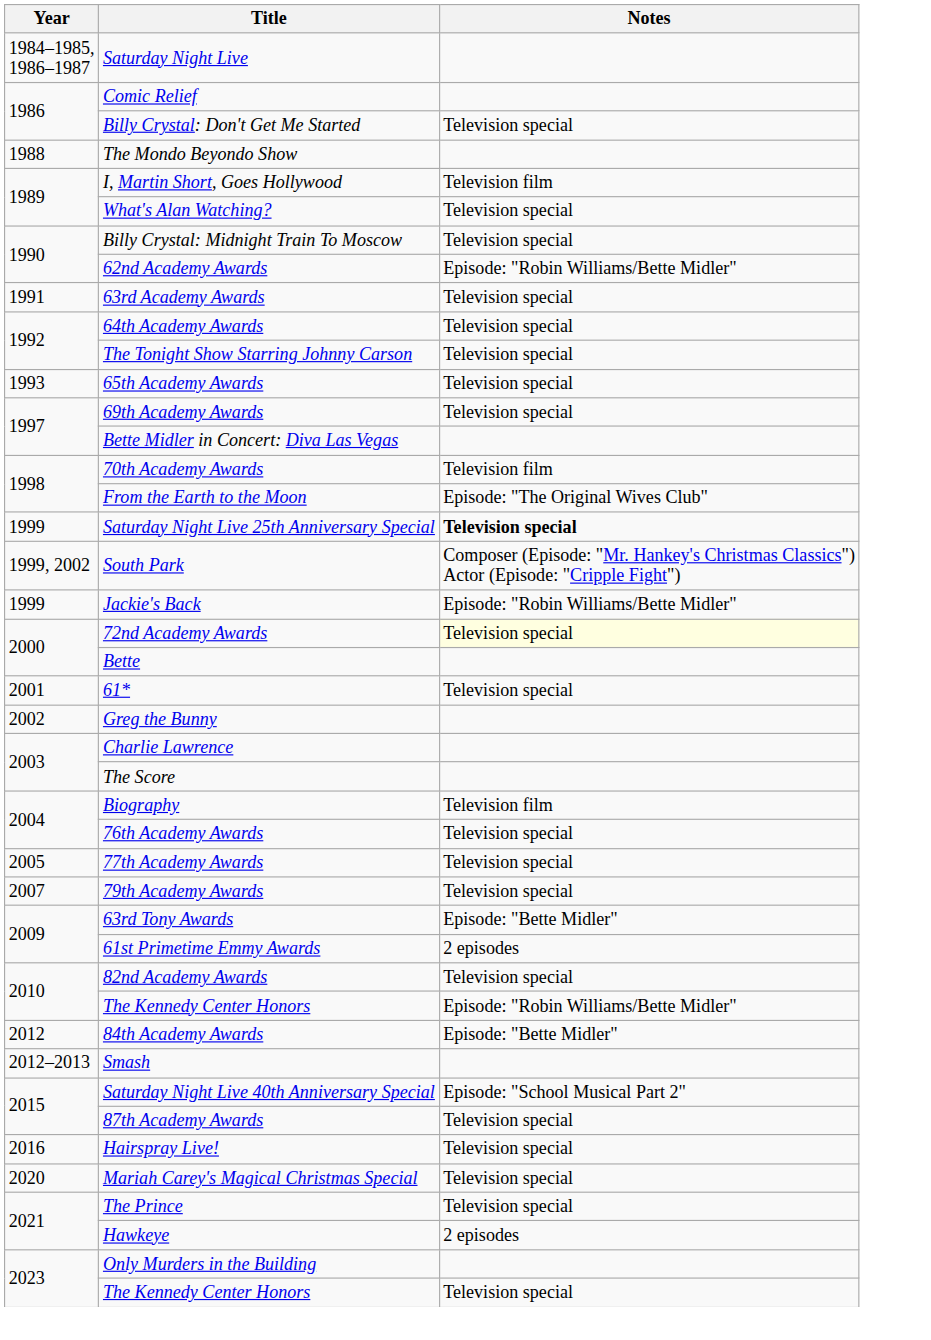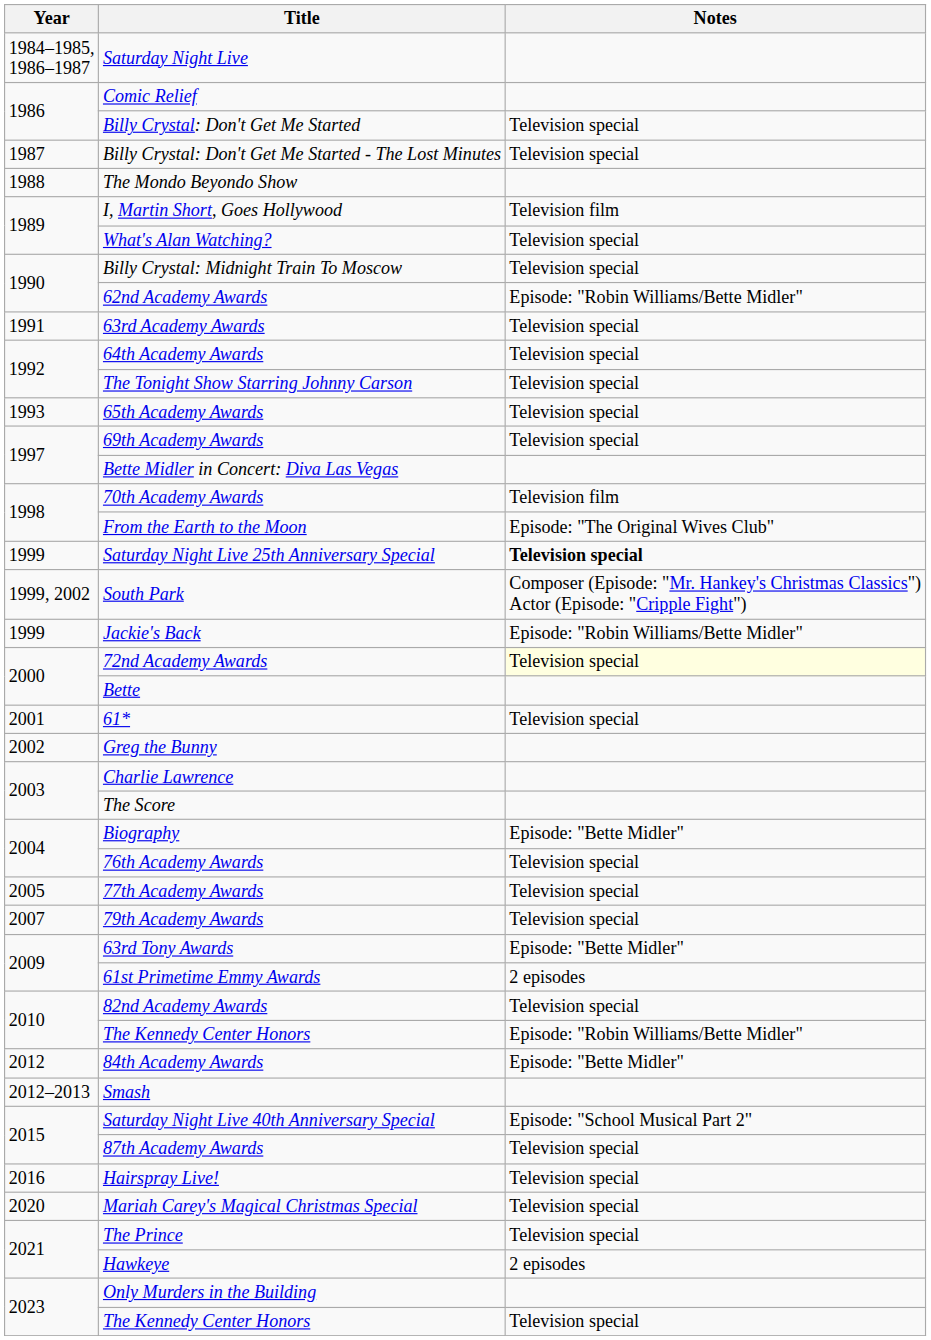 <table class="sortable wikitable">
 <tr>
 <th>Year</th>
 <th>Title</th>
 <th>Notes</th>
 </tr>
 <tr>
 <td>1984–1985,<br>1986–1987</td>
 <td><em><a href='#'>Saturday Night Live</a></em></td>
 <td></td>
 </tr>
 <tr>
 <td rowspan=2>1986</td>
 <td><em><a href='#'>Comic Relief</a></em></td>
 <td></td>
 </tr>
 <tr>
 <td><em><a href='#'>Billy Crystal</a>: Don't Get Me Started</em></td>
+<td>Television special</td>
+</tr>
+<tr>
+<td>1987</td>
+<td><em>Billy Crystal: Don't Get Me Started - The Lost Minutes</em></td>
 <td>Television special</td>
 </tr>
 <tr>
 <td>1988</td>
 <td><em>The Mondo Beyondo Show</em></td>
 <td></td>
 </tr>
 <tr>
 <td rowspan=2>1989</td>
 <td><em>I, <a href='#'>Martin Short</a>, Goes Hollywood</em></td>
 <td>Television film</td>
 </tr>
 <tr>
 <td><em><a href='#'>What's Alan Watching?</a></em></td>
 <td>Television special</td>
 </tr>
 <tr>
 <td rowspan=2>1990</td>
 <td><em>Billy Crystal: Midnight Train To Moscow</em></td>
 <td>Television special</td>
 </tr>
 <tr>
 <td><em><a href='#'>62nd Academy Awards</a></em></td>
 <td>Episode: "Robin Williams/Bette Midler"</td>
 </tr>
 <tr>
 <td>1991</td>
 <td><em><a href='#'>63rd Academy Awards</a></em></td>
 <td>Television special</td>
 </tr>
 <tr>
 <td rowspan=2>1992</td>
 <td><em><a href='#'>64th Academy Awards</a></em></td>
 <td>Television special</td>
 </tr>
 <tr>
 <td><em><a href='#'>The Tonight Show Starring Johnny Carson</a></em></td>
 <td>Television special</td>
 </tr>
 <tr>
 <td>1993</td>
 <td><em><a href='#'>65th Academy Awards</a></em></td>
 <td>Television special</td>
 </tr>
 <tr>
 <td rowspan=2>1997</td>
 <td><em><a href='#'>69th Academy Awards</a></em></td>
 <td>Television special</td>
 </tr>
 <tr>
 <td><em><a href='#'>Bette Midler</a> in Concert: <a href='#'>Diva Las Vegas</a></em></td>
 <td></td>
 </tr>
 <tr>
 <td rowspan=2>1998</td>
 <td><em><a href='#'>70th Academy Awards</a></em></td>
 <td>Television film</td>
 </tr>
 <tr>
 <td><em><a href='#'>From the Earth to the Moon</a></em></td>
 <td>Episode: "The Original Wives Club"</td>
 </tr>
 <tr>
 <td>1999</td>
 <td><em><a href='#'>Saturday Night Live 25th Anniversary Special</a></em></td>
 <td><strong>Television special</strong></td>
 </tr>
 <tr>
 <td>1999, 2002</td>
 <td><em><a href='#'>South Park</a></em></td>
 <td>Composer (Episode: "<a href='#'>Mr. Hankey's Christmas Classics</a>") <br>Actor (Episode: "<a href='#'>Cripple Fight</a>")</td>
 </tr>
 <tr>
 <td>1999</td>
 <td><em><a href='#'>Jackie's Back</a></em></td>
 <td>Episode: "Robin Williams/Bette Midler"</td>
 </tr>
 <tr>
 <td rowspan=2>2000</td>
 <td><em><a href='#'>72nd Academy Awards</a></em></td>
 <td style="background: lightyellow;">Television special</td>
 </tr>
 <tr>
 <td><em><a href='#'>Bette</a></em></td>
 <td></td>
 </tr>
 <tr>
 <td>2001</td>
 <td><em><a href='#'>61*</a></em></td>
 <td>Television special</td>
 </tr>
 <tr>
 <td>2002</td>
 <td><em><a href='#'>Greg the Bunny</a></em></td>
 <td></td>
 </tr>
 <tr>
 <td rowspan=2>2003</td>
 <td><em><a href='#'>Charlie Lawrence</a></em></td>
 <td></td>
 </tr>
 <tr>
 <td><em>The Score</em></td>
 <td></td>
 </tr>
 <tr>
 <td rowspan=2>2004</td>
 <td><em><a href='#'>Biography</a></em></td>
-<td>Television film</td>
+<td>Episode: "Bette Midler"</td>
 </tr>
 <tr>
 <td><em><a href='#'>76th Academy Awards</a></em></td>
 <td>Television special</td>
 </tr>
 <tr>
 <td>2005</td>
 <td><em><a href='#'>77th Academy Awards</a></em></td>
 <td>Television special</td>
 </tr>
 <tr>
 <td>2007</td>
 <td><em><a href='#'>79th Academy Awards</a></em></td>
 <td>Television special</td>
 </tr>
 <tr>
 <td rowspan=2>2009</td>
 <td><em><a href='#'>63rd Tony Awards</a></em></td>
 <td>Episode: "Bette Midler"</td>
 </tr>
 <tr>
 <td><em><a href='#'>61st Primetime Emmy Awards</a></em></td>
 <td>2 episodes</td>
 </tr>
 <tr>
 <td rowspan=2>2010</td>
 <td><em><a href='#'>82nd Academy Awards</a></em></td>
 <td>Television special</td>
 </tr>
 <tr>
 <td><em><a href='#'>The Kennedy Center Honors</a></em></td>
 <td>Episode: "Robin Williams/Bette Midler"</td>
 </tr>
 <tr>
 <td>2012</td>
 <td><em><a href='#'>84th Academy Awards</a></em></td>
 <td>Episode: "Bette Midler"</td>
 </tr>
 <tr>
 <td>2012–2013</td>
 <td><em><a href='#'>Smash</a></em></td>
 <td></td>
 </tr>
 <tr>
 <td rowspan=2>2015</td>
 <td><em><a href='#'>Saturday Night Live 40th Anniversary Special</a></em></td>
 <td>Episode: "School Musical Part 2"</td>
 </tr>
 <tr>
 <td><em><a href='#'>87th Academy Awards</a></em></td>
 <td>Television special</td>
 </tr>
 <tr>
 <td>2016</td>
 <td><em><a href='#'>Hairspray Live!</a></em></td>
 <td>Television special</td>
 </tr>
 <tr>
 <td>2020</td>
 <td><em><a href='#'>Mariah Carey's Magical Christmas Special</a></em></td>
 <td>Television special</td>
 </tr>
 <tr>
 <td rowspan=2>2021</td>
 <td><em><a href='#'>The Prince</a></em></td>
 <td>Television special</td>
 </tr>
 <tr>
 <td><em><a href='#'>Hawkeye</a></em></td>
 <td>2 episodes</td>
 </tr>
 <tr>
 <td rowspan="3">2023</td>
 <td><em><a href='#'>Only Murders in the Building</a></em></td>
 <td></td>
 </tr>
 <tr>
 <td><em><a href='#'>The Kennedy Center Honors</a></em></td>
 <td>Television special</td>
 </tr>
 </table>
